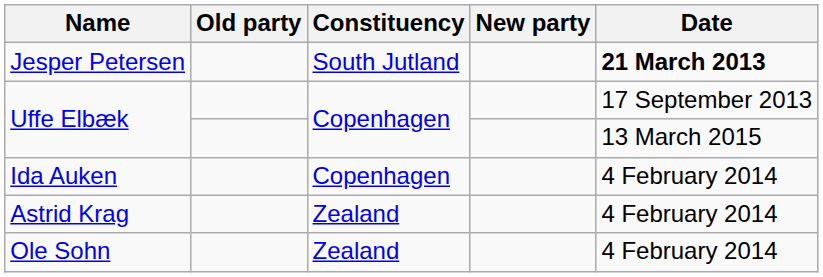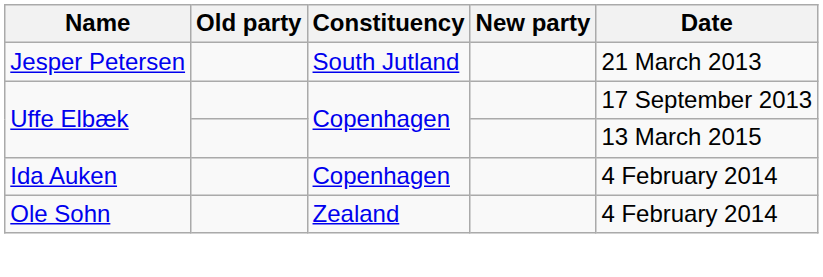 <table class="wikitable sortable">
 <tr>
 <th>Name</th>
 <th>Old party</th>
 <th>Constituency</th>
 <th>New party</th>
 <th>Date</th>
 </tr>
 <tr>
 <td><a href='#'>Jesper Petersen</a></td>
 <td data-sort-value="F" style="text-align: left;"></td>
 <td><a href='#'>South Jutland</a></td>
 <td data-sort-value="A" style="text-align: left;"></td>
-<td><strong>21 March 2013</strong></td>
+<td>21 March 2013</td>
 </tr>
 <tr>
 <td rowspan=2><a href='#'>Uffe Elbæk</a></td>
 <td data-sort-value="B" style="text-align: left;"></td>
 <td rowspan=2><a href='#'>Copenhagen</a></td>
 <td data-sort-value="ZZZZ" style="text-align: left;"></td>
 <td>17 September 2013</td>
 </tr>
 <tr>
 <td data-sort-value="ZZZZ" style="text-align: left;"></td>
 <td data-sort-value="ZB" style="text-align: left;"></td>
 <td>13 March 2015</td>
 </tr>
 <tr>
 <td><a href='#'>Ida Auken</a></td>
 <td data-sort-value="F" style="text-align: left;"></td>
 <td><a href='#'>Copenhagen</a></td>
 <td data-sort-value="A" style="text-align: left;"></td>
 <td>4 February 2014</td>
 </tr>
 <tr>
-<td><a href='#'>Astrid Krag</a></td>
-<td data-sort-value="F" style="text-align: left;"></td>
-<td><a href='#'>Zealand</a></td>
-<td data-sort-value="A" style="text-align: left;"></td>
-<td>4 February 2014</td>
-</tr>
-<tr>
 <td><a href='#'>Ole Sohn</a></td>
 <td data-sort-value="F" style="text-align: left;"></td>
 <td><a href='#'>Zealand</a></td>
 <td data-sort-value="A" style="text-align: left;"></td>
 <td>4 February 2014</td>
 </tr>
 </table>
